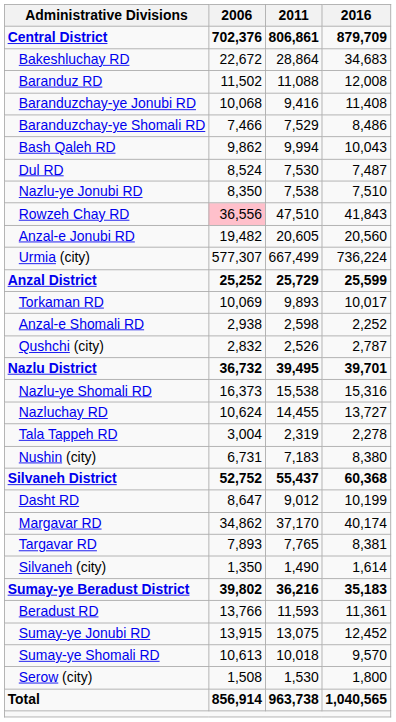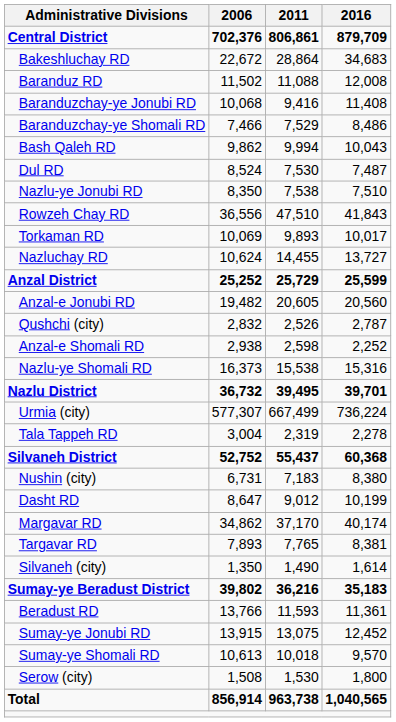 <table class="wikitable">
 <tr>
 <th>Administrative Divisions</th>
 <th>2006</th>
 <th>2011</th>
 <th>2016</th>
 </tr>
 <tr>
 <td><strong><a href='#'>Central District</a></strong></td>
 <td style="text-align: right;"><strong>702,376</strong></td>
 <td style="text-align: right;"><strong>806,861</strong></td>
 <td style="text-align: right;"><strong>879,709</strong></td>
 </tr>
 <tr>
 <td style="padding-left: 1em;"><a href='#'>Bakeshluchay RD</a></td>
 <td style="text-align: right;">22,672</td>
 <td style="text-align: right;">28,864</td>
 <td style="text-align: right;">34,683</td>
 </tr>
 <tr>
 <td style="padding-left: 1em;"><a href='#'>Baranduz RD</a></td>
 <td style="text-align: right;">11,502</td>
 <td style="text-align: right;">11,088</td>
 <td style="text-align: right;">12,008</td>
 </tr>
 <tr>
 <td style="padding-left: 1em;"><a href='#'>Baranduzchay-ye Jonubi RD</a></td>
 <td style="text-align: right;">10,068</td>
 <td style="text-align: right;">9,416</td>
 <td style="text-align: right;">11,408</td>
 </tr>
 <tr>
 <td style="padding-left: 1em;"><a href='#'>Baranduzchay-ye Shomali RD</a></td>
 <td style="text-align: right;">7,466</td>
 <td style="text-align: right;">7,529</td>
 <td style="text-align: right;">8,486</td>
 </tr>
 <tr>
 <td style="padding-left: 1em;"><a href='#'>Bash Qaleh RD</a></td>
 <td style="text-align: right;">9,862</td>
 <td style="text-align: right;">9,994</td>
 <td style="text-align: right;">10,043</td>
 </tr>
 <tr>
 <td style="padding-left: 1em;"><a href='#'>Dul RD</a></td>
 <td style="text-align: right;">8,524</td>
 <td style="text-align: right;">7,530</td>
 <td style="text-align: right;">7,487</td>
 </tr>
 <tr>
 <td style="padding-left: 1em;"><a href='#'>Nazlu-ye Jonubi RD</a></td>
 <td style="text-align: right;">8,350</td>
 <td style="text-align: right;">7,538</td>
 <td style="text-align: right;">7,510</td>
 </tr>
 <tr>
 <td style="padding-left: 1em;"><a href='#'>Rowzeh Chay RD</a></td>
-<td style="background: pink; text-align: right;">36,556</td>
+<td style="text-align: right;">36,556</td>
 <td style="text-align: right;">47,510</td>
 <td style="text-align: right;">41,843</td>
+</tr>
+<tr>
+<td style="padding-left: 1em;"><a href='#'>Torkaman RD</a></td>
+<td style="text-align: right;">10,069</td>
+<td style="text-align: right;">9,893</td>
+<td style="text-align: right;">10,017</td>
+</tr>
+<tr>
+<td style="padding-left: 1em;"><a href='#'>Nazluchay RD</a></td>
+<td style="text-align: right;">10,624</td>
+<td style="text-align: right;">14,455</td>
+<td style="text-align: right;">13,727</td>
+</tr>
+<tr>
+<td><strong><a href='#'>Anzal District</a></strong></td>
+<td style="text-align: right;"><strong>25,252</strong></td>
+<td style="text-align: right;"><strong>25,729</strong></td>
+<td style="text-align: right;"><strong>25,599</strong></td>
 </tr>
 <tr>
 <td style="padding-left: 1em;"><a href='#'>Anzal-e Jonubi RD</a></td>
 <td style="text-align: right;">19,482</td>
 <td style="text-align: right;">20,605</td>
 <td style="text-align: right;">20,560</td>
 </tr>
 <tr>
-<td style="padding-left: 1em;"><a href='#'>Urmia</a> (city)</td>
-<td style="text-align: right;">577,307</td>
-<td style="text-align: right;">667,499</td>
-<td style="text-align: right;">736,224</td>
-</tr>
-<tr>
-<td><strong><a href='#'>Anzal District</a></strong></td>
-<td style="text-align: right;"><strong>25,252</strong></td>
-<td style="text-align: right;"><strong>25,729</strong></td>
-<td style="text-align: right;"><strong>25,599</strong></td>
-</tr>
-<tr>
-<td style="padding-left: 1em;"><a href='#'>Torkaman RD</a></td>
-<td style="text-align: right;">10,069</td>
-<td style="text-align: right;">9,893</td>
-<td style="text-align: right;">10,017</td>
+<td style="padding-left: 1em;"><a href='#'>Qushchi</a> (city)</td>
+<td style="text-align: right;">2,832</td>
+<td style="text-align: right;">2,526</td>
+<td style="text-align: right;">2,787</td>
 </tr>
 <tr>
 <td style="padding-left: 1em;"><a href='#'>Anzal-e Shomali RD</a></td>
 <td style="text-align: right;">2,938</td>
 <td style="text-align: right;">2,598</td>
 <td style="text-align: right;">2,252</td>
 </tr>
 <tr>
-<td style="padding-left: 1em;"><a href='#'>Qushchi</a> (city)</td>
-<td style="text-align: right;">2,832</td>
-<td style="text-align: right;">2,526</td>
-<td style="text-align: right;">2,787</td>
+<td style="padding-left: 1em;"><a href='#'>Nazlu-ye Shomali RD</a></td>
+<td style="text-align: right;">16,373</td>
+<td style="text-align: right;">15,538</td>
+<td style="text-align: right;">15,316</td>
 </tr>
 <tr>
 <td><strong><a href='#'>Nazlu District</a></strong></td>
 <td style="text-align: right;"><strong>36,732</strong></td>
 <td style="text-align: right;"><strong>39,495</strong></td>
 <td style="text-align: right;"><strong>39,701</strong></td>
 </tr>
 <tr>
-<td style="padding-left: 1em;"><a href='#'>Nazlu-ye Shomali RD</a></td>
-<td style="text-align: right;">16,373</td>
-<td style="text-align: right;">15,538</td>
-<td style="text-align: right;">15,316</td>
-</tr>
-<tr>
-<td style="padding-left: 1em;"><a href='#'>Nazluchay RD</a></td>
-<td style="text-align: right;">10,624</td>
-<td style="text-align: right;">14,455</td>
-<td style="text-align: right;">13,727</td>
+<td style="padding-left: 1em;"><a href='#'>Urmia</a> (city)</td>
+<td style="text-align: right;">577,307</td>
+<td style="text-align: right;">667,499</td>
+<td style="text-align: right;">736,224</td>
 </tr>
 <tr>
 <td style="padding-left: 1em;"><a href='#'>Tala Tappeh RD</a></td>
 <td style="text-align: right;">3,004</td>
 <td style="text-align: right;">2,319</td>
 <td style="text-align: right;">2,278</td>
 </tr>
 <tr>
+<td><strong><a href='#'>Silvaneh District</a></strong></td>
+<td style="text-align: right;"><strong>52,752</strong></td>
+<td style="text-align: right;"><strong>55,437</strong></td>
+<td style="text-align: right;"><strong>60,368</strong></td>
+</tr>
+<tr>
 <td style="padding-left: 1em;"><a href='#'>Nushin</a> (city)</td>
 <td style="text-align: right;">6,731</td>
 <td style="text-align: right;">7,183</td>
 <td style="text-align: right;">8,380</td>
-</tr>
-<tr>
-<td><strong><a href='#'>Silvaneh District</a></strong></td>
-<td style="text-align: right;"><strong>52,752</strong></td>
-<td style="text-align: right;"><strong>55,437</strong></td>
-<td style="text-align: right;"><strong>60,368</strong></td>
 </tr>
 <tr>
 <td style="padding-left: 1em;"><a href='#'>Dasht RD</a></td>
 <td style="text-align: right;">8,647</td>
 <td style="text-align: right;">9,012</td>
 <td style="text-align: right;">10,199</td>
 </tr>
 <tr>
 <td style="padding-left: 1em;"><a href='#'>Margavar RD</a></td>
 <td style="text-align: right;">34,862</td>
 <td style="text-align: right;">37,170</td>
 <td style="text-align: right;">40,174</td>
 </tr>
 <tr>
 <td style="padding-left: 1em;"><a href='#'>Targavar RD</a></td>
 <td style="text-align: right;">7,893</td>
 <td style="text-align: right;">7,765</td>
 <td style="text-align: right;">8,381</td>
 </tr>
 <tr>
 <td style="padding-left: 1em;"><a href='#'>Silvaneh</a> (city)</td>
 <td style="text-align: right;">1,350</td>
 <td style="text-align: right;">1,490</td>
 <td style="text-align: right;">1,614</td>
 </tr>
 <tr>
 <td><strong><a href='#'>Sumay-ye Beradust District</a></strong></td>
 <td style="text-align: right;"><strong>39,802</strong></td>
 <td style="text-align: right;"><strong>36,216</strong></td>
 <td style="text-align: right;"><strong>35,183</strong></td>
 </tr>
 <tr>
 <td style="padding-left: 1em;"><a href='#'>Beradust RD</a></td>
 <td style="text-align: right;">13,766</td>
 <td style="text-align: right;">11,593</td>
 <td style="text-align: right;">11,361</td>
 </tr>
 <tr>
 <td style="padding-left: 1em;"><a href='#'>Sumay-ye Jonubi RD</a></td>
 <td style="text-align: right;">13,915</td>
 <td style="text-align: right;">13,075</td>
 <td style="text-align: right;">12,452</td>
 </tr>
 <tr>
 <td style="padding-left: 1em;"><a href='#'>Sumay-ye Shomali RD</a></td>
 <td style="text-align: right;">10,613</td>
 <td style="text-align: right;">10,018</td>
 <td style="text-align: right;">9,570</td>
 </tr>
 <tr>
 <td style="padding-left: 1em;"><a href='#'>Serow</a> (city)</td>
 <td style="text-align: right;">1,508</td>
 <td style="text-align: right;">1,530</td>
 <td style="text-align: right;">1,800</td>
 </tr>
 <tr>
 <td><strong>Total</strong></td>
 <td style="text-align: right;"><strong>856,914</strong></td>
 <td style="text-align: right;"><strong>963,738</strong></td>
 <td style="text-align: right;"><strong>1,040,565</strong></td>
 </tr>
 <tr>
 <td colspan=4></td>
 </tr>
 </table>
